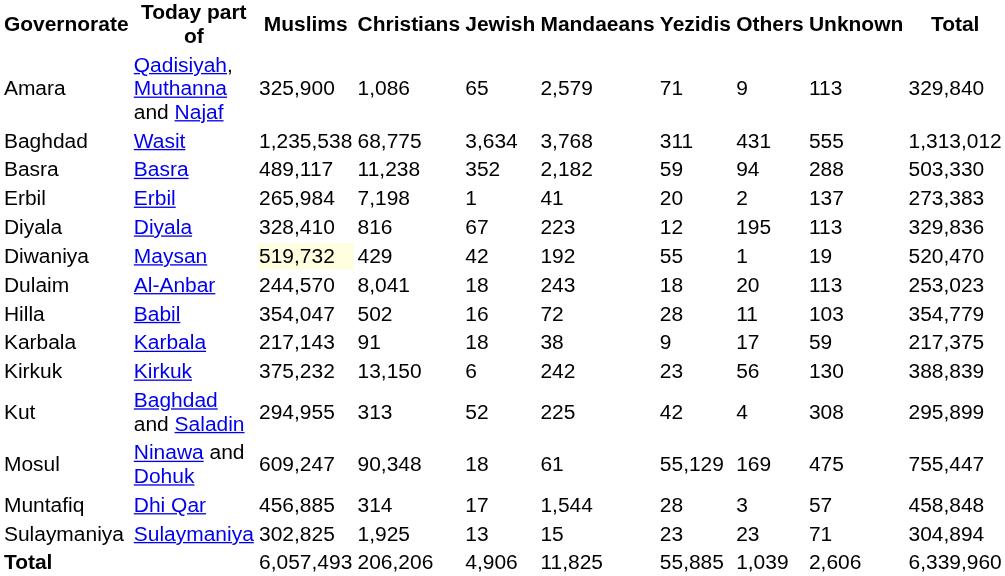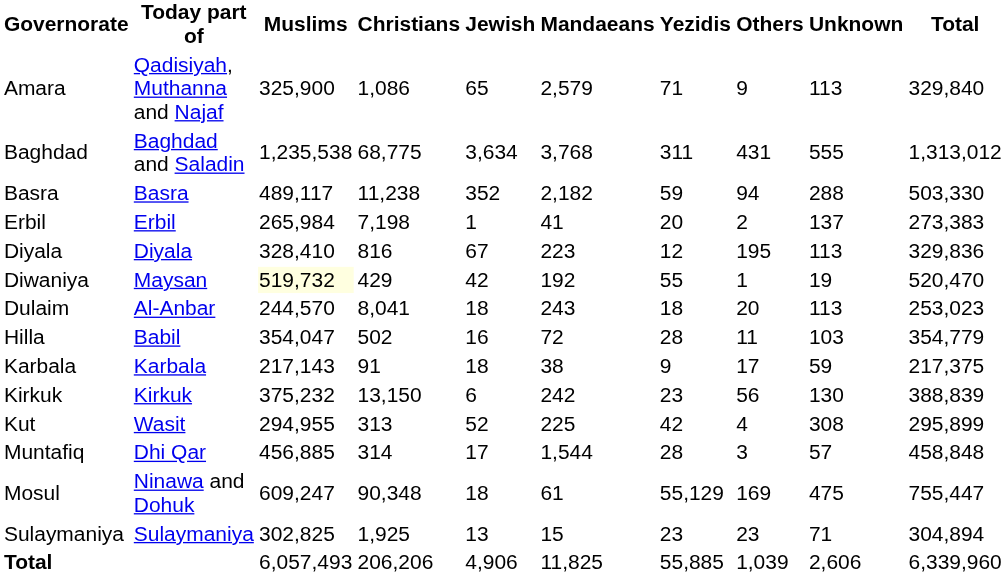 <table class = class="wikitable sortable">
 <tr>
 <th>Governorate</th>
 <th>Today part of</th>
 <th>Muslims</th>
 <th>Christians</th>
 <th>Jewish</th>
 <th>Mandaeans</th>
 <th>Yezidis</th>
 <th>Others</th>
 <th>Unknown</th>
 <th>Total</th>
 </tr>
 <tr>
 <td>Amara</td>
 <td><a href='#'>Qadisiyah</a>, <a href='#'>Muthanna</a> and <a href='#'>Najaf</a></td>
 <td>325,900</td>
 <td>1,086</td>
 <td>65</td>
 <td>2,579</td>
 <td>71</td>
 <td>9</td>
 <td>113</td>
 <td>329,840</td>
 </tr>
 <tr>
 <td>Baghdad</td>
-<td><a href='#'>Wasit</a></td>
+<td><a href='#'>Baghdad</a> and <a href='#'>Saladin</a></td>
 <td>1,235,538</td>
 <td>68,775</td>
 <td>3,634</td>
 <td>3,768</td>
 <td>311</td>
 <td>431</td>
 <td>555</td>
 <td>1,313,012</td>
 </tr>
 <tr>
 <td>Basra</td>
 <td><a href='#'>Basra</a></td>
 <td>489,117</td>
 <td>11,238</td>
 <td>352</td>
 <td>2,182</td>
 <td>59</td>
 <td>94</td>
 <td>288</td>
 <td>503,330</td>
 </tr>
 <tr>
 <td>Erbil</td>
 <td><a href='#'>Erbil</a></td>
 <td>265,984</td>
 <td>7,198</td>
 <td>1</td>
 <td>41</td>
 <td>20</td>
 <td>2</td>
 <td>137</td>
 <td>273,383</td>
 </tr>
 <tr>
 <td>Diyala</td>
 <td><a href='#'>Diyala</a></td>
 <td>328,410</td>
 <td>816</td>
 <td>67</td>
 <td>223</td>
 <td>12</td>
 <td>195</td>
 <td>113</td>
 <td>329,836</td>
 </tr>
 <tr>
 <td>Diwaniya</td>
 <td><a href='#'>Maysan</a></td>
 <td style="background: lightyellow;">519,732</td>
 <td>429</td>
 <td>42</td>
 <td>192</td>
 <td>55</td>
 <td>1</td>
 <td>19</td>
 <td>520,470</td>
 </tr>
 <tr>
 <td>Dulaim</td>
 <td><a href='#'>Al-Anbar</a></td>
 <td>244,570</td>
 <td>8,041</td>
 <td>18</td>
 <td>243</td>
 <td>18</td>
 <td>20</td>
 <td>113</td>
 <td>253,023</td>
 </tr>
 <tr>
 <td>Hilla</td>
 <td><a href='#'>Babil</a></td>
 <td>354,047</td>
 <td>502</td>
 <td>16</td>
 <td>72</td>
 <td>28</td>
 <td>11</td>
 <td>103</td>
 <td>354,779</td>
 </tr>
 <tr>
 <td>Karbala</td>
 <td><a href='#'>Karbala</a></td>
 <td>217,143</td>
 <td>91</td>
 <td>18</td>
 <td>38</td>
 <td>9</td>
 <td>17</td>
 <td>59</td>
 <td>217,375</td>
 </tr>
 <tr>
 <td>Kirkuk</td>
 <td><a href='#'>Kirkuk</a></td>
 <td>375,232</td>
 <td>13,150</td>
 <td>6</td>
 <td>242</td>
 <td>23</td>
 <td>56</td>
 <td>130</td>
 <td>388,839</td>
 </tr>
 <tr>
 <td>Kut</td>
-<td><a href='#'>Baghdad</a> and <a href='#'>Saladin</a></td>
+<td><a href='#'>Wasit</a></td>
 <td>294,955</td>
 <td>313</td>
 <td>52</td>
 <td>225</td>
 <td>42</td>
 <td>4</td>
 <td>308</td>
 <td>295,899</td>
+</tr>
+<tr>
+<td>Muntafiq</td>
+<td><a href='#'>Dhi Qar</a></td>
+<td>456,885</td>
+<td>314</td>
+<td>17</td>
+<td>1,544</td>
+<td>28</td>
+<td>3</td>
+<td>57</td>
+<td>458,848</td>
 </tr>
 <tr>
 <td>Mosul</td>
 <td><a href='#'>Ninawa</a> and <a href='#'>Dohuk</a></td>
 <td>609,247</td>
 <td>90,348</td>
 <td>18</td>
 <td>61</td>
 <td>55,129</td>
 <td>169</td>
 <td>475</td>
 <td>755,447</td>
-</tr>
-<tr>
-<td>Muntafiq</td>
-<td><a href='#'>Dhi Qar</a></td>
-<td>456,885</td>
-<td>314</td>
-<td>17</td>
-<td>1,544</td>
-<td>28</td>
-<td>3</td>
-<td>57</td>
-<td>458,848</td>
 </tr>
 <tr>
 <td>Sulaymaniya</td>
 <td><a href='#'>Sulaymaniya</a></td>
 <td>302,825</td>
 <td>1,925</td>
 <td>13</td>
 <td>15</td>
 <td>23</td>
 <td>23</td>
 <td>71</td>
 <td>304,894</td>
 </tr>
 <tr>
 <td><strong>Total</strong></td>
 <td></td>
 <td>6,057,493</td>
 <td>206,206</td>
 <td>4,906</td>
 <td>11,825</td>
 <td>55,885</td>
 <td>1,039</td>
 <td>2,606</td>
 <td>6,339,960</td>
 </tr>
 </table>
